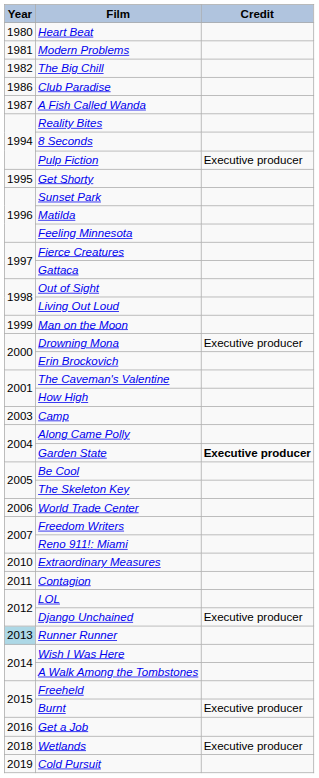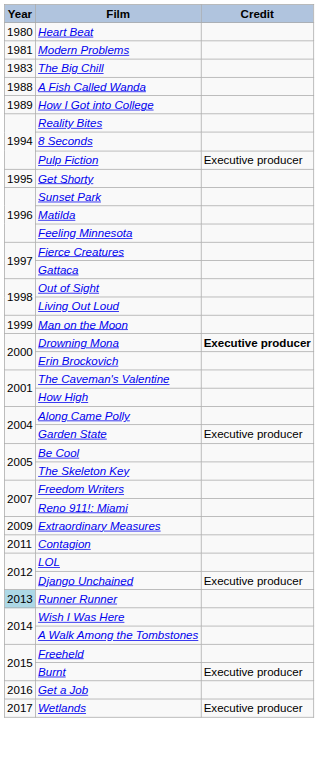 <table class="wikitable" style="font-size:95%;">
 <tr>
 <th style="background:#B0C4DE;">Year</th>
 <th style="background:#B0C4DE;">Film</th>
 <th style="background:#B0C4DE;">Credit</th>
 </tr>
 <tr>
 <td>1980</td>
 <td><em><a href='#'>Heart Beat</a></em></td>
 <td></td>
 </tr>
 <tr>
 <td>1981</td>
 <td><em><a href='#'>Modern Problems</a></em></td>
 <td></td>
 </tr>
 <tr>
-<td>1982</td>
+<td>1983</td>
 <td><em><a href='#'>The Big Chill</a></em></td>
 <td></td>
 </tr>
 <tr>
-<td>1986</td>
-<td><em><a href='#'>Club Paradise</a></em></td>
+<td>1988</td>
+<td><em><a href='#'>A Fish Called Wanda</a></em></td>
 <td></td>
 </tr>
 <tr>
-<td>1987</td>
-<td><em><a href='#'>A Fish Called Wanda</a></em></td>
+<td>1989</td>
+<td><em><a href='#'>How I Got into College</a></em></td>
 <td></td>
 </tr>
 <tr>
 <td rowspan=3>1994</td>
 <td><em><a href='#'>Reality Bites</a></em></td>
 <td></td>
 </tr>
 <tr>
 <td><em><a href='#'>8 Seconds</a></em></td>
 <td></td>
 </tr>
 <tr>
 <td><em><a href='#'>Pulp Fiction</a></em></td>
 <td>Executive producer</td>
 </tr>
 <tr>
 <td>1995</td>
 <td><em><a href='#'>Get Shorty</a></em></td>
 <td></td>
 </tr>
 <tr>
 <td rowspan=3>1996</td>
 <td><em><a href='#'>Sunset Park</a></em></td>
 <td></td>
 </tr>
 <tr>
 <td><em><a href='#'>Matilda</a></em></td>
 <td></td>
 </tr>
 <tr>
 <td><em><a href='#'>Feeling Minnesota</a></em></td>
 <td></td>
 </tr>
 <tr>
 <td rowspan=2>1997</td>
 <td><em><a href='#'>Fierce Creatures</a></em></td>
 <td></td>
 </tr>
 <tr>
 <td><em><a href='#'>Gattaca</a></em></td>
 <td></td>
 </tr>
 <tr>
 <td rowspan=2>1998</td>
 <td><em><a href='#'>Out of Sight</a></em></td>
 <td></td>
 </tr>
 <tr>
 <td><em><a href='#'>Living Out Loud</a></em></td>
 <td></td>
 </tr>
 <tr>
 <td>1999</td>
 <td><em><a href='#'>Man on the Moon</a></em></td>
 <td></td>
 </tr>
 <tr>
 <td rowspan=2>2000</td>
 <td><em><a href='#'>Drowning Mona</a></em></td>
-<td>Executive producer</td>
+<td><strong>Executive producer</strong></td>
 </tr>
 <tr>
 <td><em><a href='#'>Erin Brockovich</a></em></td>
 <td></td>
 </tr>
 <tr>
 <td rowspan=2>2001</td>
 <td><em><a href='#'>The Caveman's Valentine</a></em></td>
 <td></td>
 </tr>
 <tr>
 <td><em><a href='#'>How High</a></em></td>
 <td></td>
 </tr>
 <tr>
-<td>2003</td>
-<td><em><a href='#'>Camp</a></em></td>
-<td></td>
-</tr>
-<tr>
 <td rowspan=2>2004</td>
 <td><em><a href='#'>Along Came Polly</a></em></td>
 <td></td>
 </tr>
 <tr>
 <td><em><a href='#'>Garden State</a></em></td>
-<td><strong>Executive producer</strong></td>
+<td>Executive producer</td>
 </tr>
 <tr>
 <td rowspan=2>2005</td>
 <td><em><a href='#'>Be Cool</a></em></td>
 <td></td>
 </tr>
 <tr>
 <td><em><a href='#'>The Skeleton Key</a></em></td>
-<td></td>
-</tr>
-<tr>
-<td>2006</td>
-<td><em><a href='#'>World Trade Center</a></em></td>
 <td></td>
 </tr>
 <tr>
 <td rowspan=2>2007</td>
 <td><em><a href='#'>Freedom Writers</a></em></td>
 <td></td>
 </tr>
 <tr>
 <td><em><a href='#'>Reno 911!: Miami</a></em></td>
 <td></td>
 </tr>
 <tr>
-<td>2010</td>
+<td>2009</td>
 <td><em><a href='#'>Extraordinary Measures</a></em></td>
 <td></td>
 </tr>
 <tr>
 <td>2011</td>
 <td><em><a href='#'>Contagion</a></em></td>
 <td></td>
 </tr>
 <tr>
 <td rowspan=2>2012</td>
 <td><em><a href='#'>LOL</a></em></td>
 <td></td>
 </tr>
 <tr>
 <td><em><a href='#'>Django Unchained</a></em></td>
 <td>Executive producer</td>
 </tr>
 <tr>
 <td style="background: lightblue;">2013</td>
 <td><em><a href='#'>Runner Runner</a></em></td>
 <td></td>
 </tr>
 <tr>
 <td rowspan=2>2014</td>
 <td><em><a href='#'>Wish I Was Here</a></em></td>
 <td></td>
 </tr>
 <tr>
 <td><em><a href='#'>A Walk Among the Tombstones</a></em></td>
 <td></td>
 </tr>
 <tr>
 <td rowspan=2>2015</td>
 <td><em><a href='#'>Freeheld</a></em></td>
 <td></td>
 </tr>
 <tr>
 <td><em><a href='#'>Burnt</a></em></td>
 <td>Executive producer</td>
 </tr>
 <tr>
 <td>2016</td>
 <td><em><a href='#'>Get a Job</a></em></td>
 <td></td>
 </tr>
 <tr>
-<td>2018</td>
+<td>2017</td>
 <td><em><a href='#'>Wetlands</a></em></td>
 <td>Executive producer</td>
 </tr>
-<tr>
-<td>2019</td>
-<td><em><a href='#'>Cold Pursuit</a></em></td>
-<td></td>
-</tr>
 </table>
